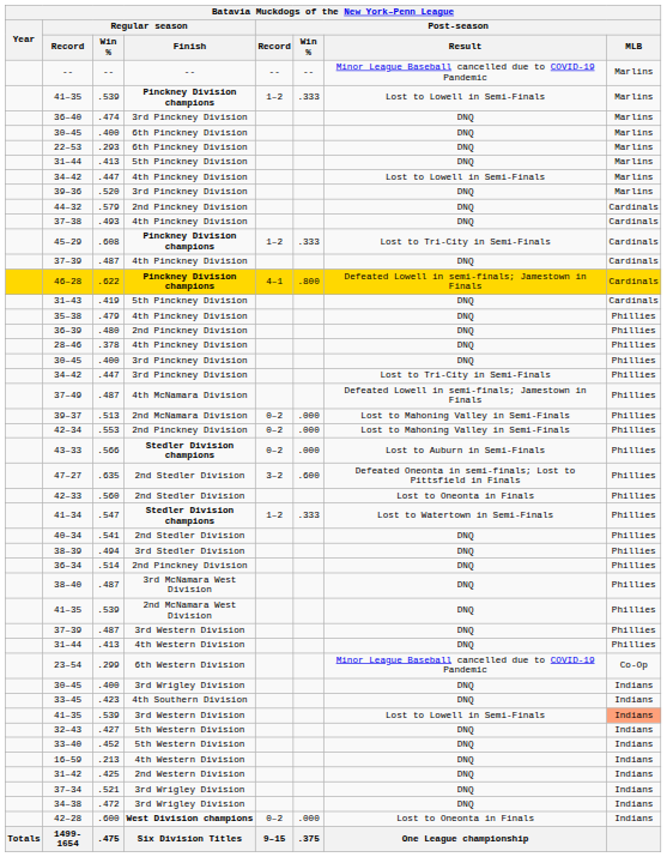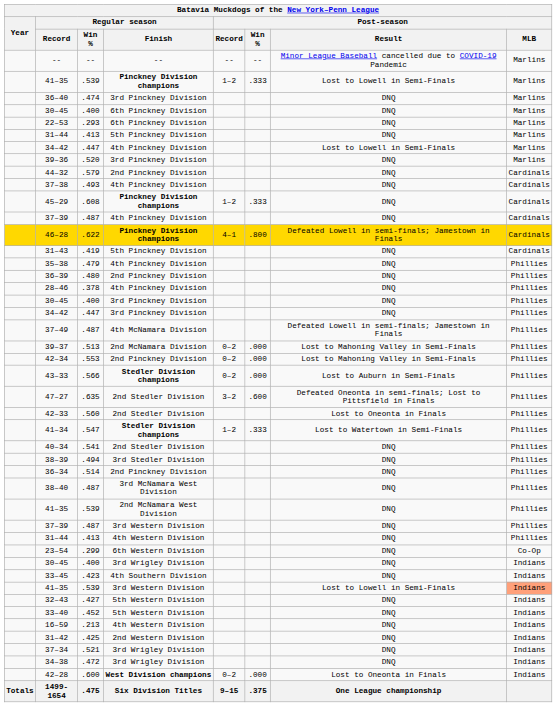 <table class="wikitable" style="margin: 1em auto; font-size: 95%; text-align:center;">
 <tr>
 <th colspan="9">Batavia Muckdogs of the <a href='#'>New York–Penn League</a></th>
 </tr>
 <tr>
 <th rowspan="2">Year</th>
 <th colspan="3">Regular season</th>
 <th colspan="6">Post-season</th>
 </tr>
 <tr>
 <th>Record</th>
 <th>Win %</th>
 <th>Finish</th>
 <th>Record</th>
 <th>Win %</th>
 <th>Result</th>
 <th>MLB</th>
 </tr>
 <tr>
 <td></td>
 <td>--</td>
 <td>--</td>
 <td>--</td>
 <td>--</td>
 <td>--</td>
 <td><a href='#'>Minor League Baseball</a> cancelled due to <a href='#'>COVID-19</a> Pandemic</td>
 <td>Marlins</td>
 </tr>
 <tr>
 <td></td>
 <td>41–35</td>
 <td>.539</td>
 <td><strong>Pinckney Division champions</strong></td>
 <td>1–2</td>
 <td>.333</td>
 <td>Lost to Lowell in Semi-Finals</td>
 <td>Marlins</td>
 </tr>
 <tr>
 <td></td>
 <td>36–40</td>
 <td>.474</td>
 <td>3rd Pinckney Division</td>
 <td></td>
 <td></td>
 <td>DNQ</td>
 <td>Marlins</td>
 </tr>
 <tr>
 <td></td>
 <td>30–45</td>
 <td>.400</td>
 <td>6th Pinckney Division</td>
 <td></td>
 <td></td>
 <td>DNQ</td>
 <td>Marlins</td>
 </tr>
 <tr>
 <td></td>
 <td>22–53</td>
 <td>.293</td>
 <td>6th Pinckney Division</td>
 <td></td>
 <td></td>
 <td>DNQ</td>
 <td>Marlins</td>
 </tr>
 <tr>
 <td></td>
 <td>31–44</td>
 <td>.413</td>
 <td>5th Pinckney Division</td>
 <td></td>
 <td></td>
 <td>DNQ</td>
 <td>Marlins</td>
 </tr>
 <tr>
 <td></td>
 <td>34–42</td>
 <td>.447</td>
 <td>4th Pinckney Division</td>
 <td></td>
 <td></td>
 <td>Lost to Lowell in Semi-Finals</td>
 <td>Marlins</td>
 </tr>
 <tr>
 <td></td>
 <td>39–36</td>
 <td>.520</td>
 <td>3rd Pinckney Division</td>
 <td></td>
 <td></td>
 <td>DNQ</td>
 <td>Marlins</td>
 </tr>
 <tr>
 <td></td>
 <td>44–32</td>
 <td>.579</td>
 <td>2nd Pinckney Division</td>
 <td></td>
 <td></td>
 <td>DNQ</td>
 <td>Cardinals</td>
 </tr>
 <tr>
 <td></td>
 <td>37–38</td>
 <td>.493</td>
 <td>4th Pinckney Division</td>
 <td></td>
 <td></td>
 <td>DNQ</td>
 <td>Cardinals</td>
 </tr>
 <tr>
 <td></td>
 <td>45–29</td>
 <td>.608</td>
 <td><strong>Pinckney Division champions</strong></td>
 <td>1–2</td>
 <td>.333</td>
-<td>Lost to Tri-City in Semi-Finals</td>
+<td>DNQ</td>
 <td>Cardinals</td>
 </tr>
 <tr>
 <td></td>
 <td>37–39</td>
 <td>.487</td>
 <td>4th Pinckney Division</td>
 <td></td>
 <td></td>
 <td>DNQ</td>
 <td>Cardinals</td>
 </tr>
 <tr style="background:#ffd800;">
 <td></td>
 <td>46–28</td>
 <td>.622</td>
 <td><strong>Pinckney Division champions</strong></td>
 <td>4–1</td>
 <td>.800</td>
 <td>Defeated Lowell in semi-finals; Jamestown in Finals</td>
 <td>Cardinals</td>
 </tr>
 <tr>
 <td></td>
 <td>31–43</td>
 <td>.419</td>
 <td>5th Pinckney Division</td>
 <td></td>
 <td></td>
 <td>DNQ</td>
 <td>Cardinals</td>
 </tr>
 <tr>
 <td></td>
 <td>35–38</td>
 <td>.479</td>
 <td>4th Pinckney Division</td>
 <td></td>
 <td></td>
 <td>DNQ</td>
 <td>Phillies</td>
 </tr>
 <tr>
 <td></td>
 <td>36–39</td>
 <td>.480</td>
 <td>2nd Pinckney Division</td>
 <td></td>
 <td></td>
 <td>DNQ</td>
 <td>Phillies</td>
 </tr>
 <tr>
 <td></td>
 <td>28–46</td>
 <td>.378</td>
 <td>4th Pinckney Division</td>
 <td></td>
 <td></td>
 <td>DNQ</td>
 <td>Phillies</td>
 </tr>
 <tr>
 <td></td>
 <td>30–45</td>
 <td>.400</td>
 <td>3rd Pinckney Division</td>
 <td></td>
 <td></td>
 <td>DNQ</td>
 <td>Phillies</td>
 </tr>
 <tr>
 <td></td>
 <td>34–42</td>
 <td>.447</td>
 <td>3rd Pinckney Division</td>
 <td></td>
 <td></td>
-<td>Lost to Tri-City in Semi-Finals</td>
+<td>DNQ</td>
 <td>Phillies</td>
 </tr>
 <tr>
 <td></td>
 <td>37–49</td>
 <td>.487</td>
 <td>4th McNamara Division</td>
 <td></td>
 <td></td>
 <td>Defeated Lowell in semi-finals; Jamestown in Finals</td>
 <td>Phillies</td>
 </tr>
 <tr>
 <td></td>
 <td>39–37</td>
 <td>.513</td>
 <td>2nd McNamara Division</td>
 <td>0–2</td>
 <td>.000</td>
 <td>Lost to Mahoning Valley in Semi-Finals</td>
 <td>Phillies</td>
 </tr>
 <tr>
 <td></td>
 <td>42–34</td>
 <td>.553</td>
 <td>2nd Pinckney Division</td>
 <td>0–2</td>
 <td>.000</td>
 <td>Lost to Mahoning Valley in Semi-Finals</td>
 <td>Phillies</td>
 </tr>
 <tr>
 <td></td>
 <td>43–33</td>
 <td>.566</td>
 <td><strong>Stedler Division champions</strong></td>
 <td>0–2</td>
 <td>.000</td>
 <td>Lost to Auburn in Semi-Finals</td>
 <td>Phillies</td>
 </tr>
 <tr>
 <td></td>
 <td>47–27</td>
 <td>.635</td>
 <td>2nd Stedler Division</td>
 <td>3–2</td>
 <td>.600</td>
 <td>Defeated Oneonta in semi-finals; Lost to Pittsfield in Finals</td>
 <td>Phillies</td>
 </tr>
 <tr>
 <td></td>
 <td>42–33</td>
 <td>.560</td>
 <td>2nd Stedler Division</td>
 <td></td>
 <td></td>
 <td>Lost to Oneonta in Finals</td>
 <td>Phillies</td>
 </tr>
 <tr>
 <td></td>
 <td>41–34</td>
 <td>.547</td>
 <td><strong>Stedler Division champions</strong></td>
 <td>1–2</td>
 <td>.333</td>
 <td>Lost to Watertown in Semi-Finals</td>
 <td>Phillies</td>
 </tr>
 <tr>
 <td></td>
 <td>40–34</td>
 <td>.541</td>
 <td>2nd Stedler Division</td>
 <td></td>
 <td></td>
 <td>DNQ</td>
 <td>Phillies</td>
 </tr>
 <tr>
 <td></td>
 <td>38–39</td>
 <td>.494</td>
 <td>3rd Stedler Division</td>
 <td></td>
 <td></td>
 <td>DNQ</td>
 <td>Phillies</td>
 </tr>
 <tr>
 <td></td>
 <td>36–34</td>
 <td>.514</td>
 <td>2nd Pinckney Division</td>
 <td></td>
 <td></td>
 <td>DNQ</td>
 <td>Phillies</td>
 </tr>
 <tr>
 <td></td>
 <td>38–40</td>
 <td>.487</td>
 <td>3rd McNamara West Division</td>
 <td></td>
 <td></td>
 <td>DNQ</td>
 <td>Phillies</td>
 </tr>
 <tr>
 <td></td>
 <td>41–35</td>
 <td>.539</td>
 <td>2nd McNamara West Division</td>
 <td></td>
 <td></td>
 <td>DNQ</td>
 <td>Phillies</td>
 </tr>
 <tr>
 <td></td>
 <td>37–39</td>
 <td>.487</td>
 <td>3rd Western Division</td>
 <td></td>
 <td></td>
 <td>DNQ</td>
 <td>Phillies</td>
 </tr>
 <tr>
 <td></td>
 <td>31–44</td>
 <td>.413</td>
 <td>4th Western Division</td>
 <td></td>
 <td></td>
 <td>DNQ</td>
 <td>Phillies</td>
 </tr>
 <tr>
 <td></td>
 <td>23–54</td>
 <td>.299</td>
 <td>6th Western Division</td>
 <td></td>
 <td></td>
-<td><a href='#'>Minor League Baseball</a> cancelled due to <a href='#'>COVID-19</a> Pandemic</td>
+<td>DNQ</td>
 <td>Co-Op</td>
 </tr>
 <tr>
 <td></td>
 <td>30–45</td>
 <td>.400</td>
 <td>3rd Wrigley Division</td>
 <td></td>
 <td></td>
 <td>DNQ</td>
 <td>Indians</td>
 </tr>
 <tr>
 <td></td>
 <td>33–45</td>
 <td>.423</td>
 <td>4th Southern Division</td>
 <td></td>
 <td></td>
 <td>DNQ</td>
 <td>Indians</td>
 </tr>
 <tr>
 <td></td>
 <td>41–35</td>
 <td>.539</td>
 <td>3rd Western Division</td>
 <td></td>
 <td></td>
 <td>Lost to Lowell in Semi-Finals</td>
 <td style="background: lightsalmon;">Indians</td>
 </tr>
 <tr>
 <td></td>
 <td>32–43</td>
 <td>.427</td>
 <td>5th Western Division</td>
 <td></td>
 <td></td>
 <td>DNQ</td>
 <td>Indians</td>
 </tr>
 <tr>
 <td></td>
 <td>33–40</td>
 <td>.452</td>
 <td>5th Western Division</td>
 <td></td>
 <td></td>
 <td>DNQ</td>
 <td>Indians</td>
 </tr>
 <tr>
 <td></td>
 <td>16–59</td>
 <td>.213</td>
 <td>4th Western Division</td>
 <td></td>
 <td></td>
 <td>DNQ</td>
 <td>Indians</td>
 </tr>
 <tr>
 <td></td>
 <td>31–42</td>
 <td>.425</td>
 <td>2nd Western Division</td>
 <td></td>
 <td></td>
 <td>DNQ</td>
 <td>Indians</td>
 </tr>
 <tr>
 <td></td>
 <td>37–34</td>
 <td>.521</td>
 <td>3rd Wrigley Division</td>
 <td></td>
 <td></td>
 <td>DNQ</td>
 <td>Indians</td>
 </tr>
 <tr>
 <td></td>
 <td>34–38</td>
 <td>.472</td>
 <td>3rd Wrigley Division</td>
 <td></td>
 <td></td>
 <td>DNQ</td>
 <td>Indians</td>
 </tr>
 <tr>
 <td></td>
 <td>42–28</td>
 <td>.600</td>
 <td><strong>West Division champions</strong></td>
 <td>0–2</td>
 <td>.000</td>
 <td>Lost to Oneonta in Finals</td>
 <td>Indians</td>
 </tr>
 <tr>
 <th>Totals</th>
 <th>1499-1654</th>
 <th>.475</th>
 <th>Six Division Titles</th>
 <th>9–15</th>
 <th>.375</th>
 <th>One League championship</th>
 <th colspan="2"></th>
 </tr>
 </table>
